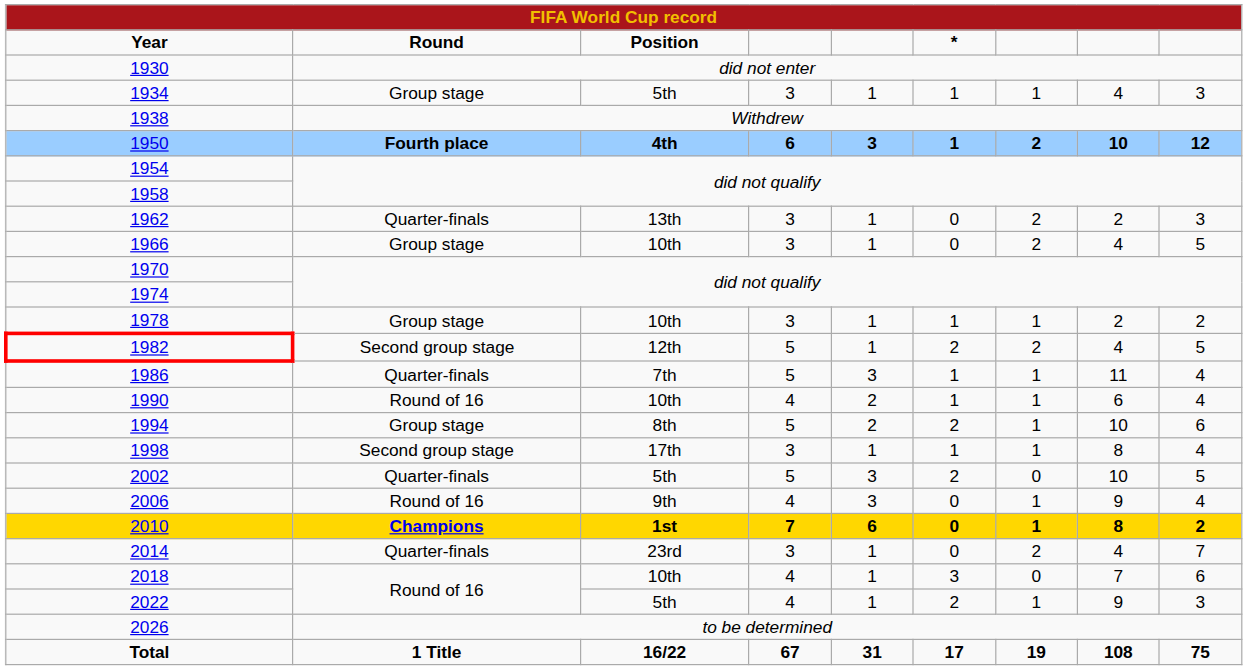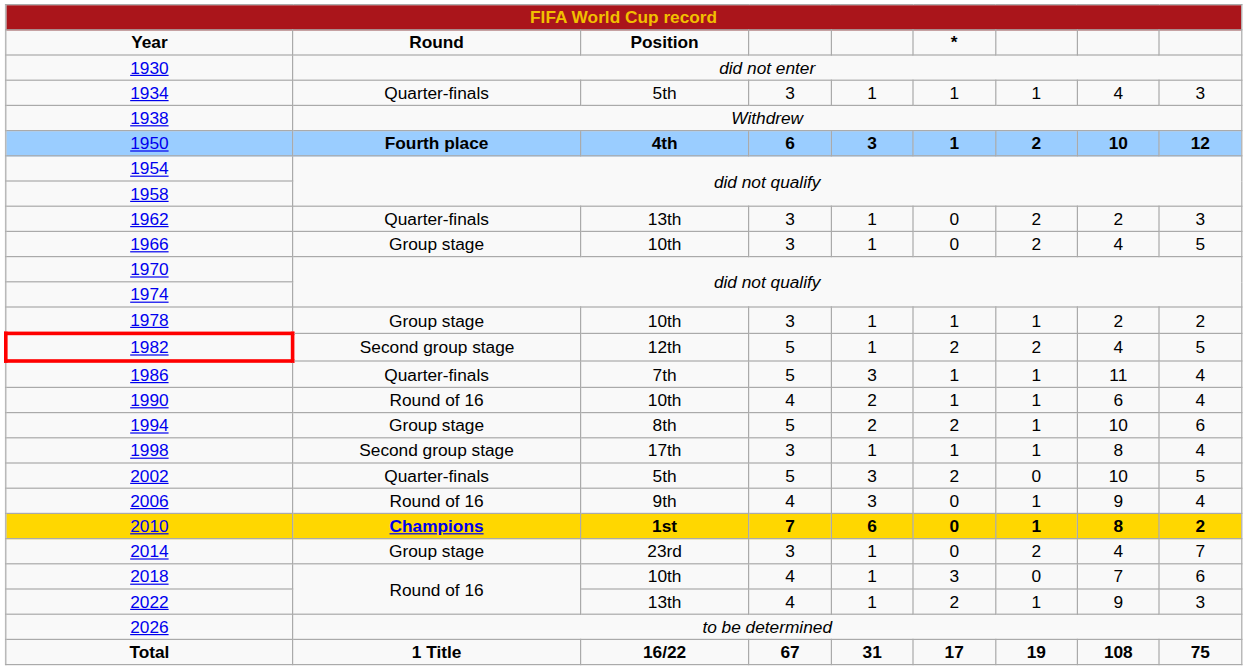 <table border="1" cellpadding="2" cellspacing="0" style="width:52%; background:#f9f9f9; border:1px #aaa solid; border-collapse:collapse; font-size:90%; text-align:center;">
 <tr style="background:#aa151b; color:#f1bf00;">
 <th colspan=9>FIFA World Cup record</th>
 </tr>
 <tr>
 <th width=100>Year</th>
 <th width=100>Round</th>
 <th width=25>Position</th>
 <th width=25></th>
 <th width=25></th>
 <th width=25>*</th>
 <th width=25></th>
 <th width=25></th>
 <th width=25></th>
 </tr>
 <tr>
 <td> <a href='#'>1930</a></td>
 <td colspan="8"><em>did not enter</em></td>
 </tr>
 <tr>
 <td> <a href='#'>1934</a></td>
-<td>Group stage</td>
+<td>Quarter-finals</td>
 <td>5th</td>
 <td>3</td>
 <td>1</td>
 <td>1</td>
 <td>1</td>
 <td>4</td>
 <td>3</td>
 </tr>
 <tr>
 <td> <a href='#'>1938</a></td>
 <td colspan="8"><em>Withdrew</em></td>
 </tr>
 <tr style="background:#9acdff;">
 <td> <a href='#'>1950</a></td>
 <td><strong>Fourth place</strong></td>
 <td><strong>4th</strong></td>
 <td><strong>6</strong></td>
 <td><strong>3</strong></td>
 <td><strong>1</strong></td>
 <td><strong>2</strong></td>
 <td><strong>10</strong></td>
 <td><strong>12</strong></td>
 </tr>
 <tr>
 <td> <a href='#'>1954</a></td>
 <td rowspan=2 colspan=8><em>did not qualify</em></td>
 </tr>
 <tr>
 <td> <a href='#'>1958</a></td>
 </tr>
 <tr>
 <td> <a href='#'>1962</a></td>
 <td>Quarter-finals</td>
 <td>13th</td>
 <td>3</td>
 <td>1</td>
 <td>0</td>
 <td>2</td>
 <td>2</td>
 <td>3</td>
 </tr>
 <tr>
 <td> <a href='#'>1966</a></td>
 <td>Group stage</td>
 <td>10th</td>
 <td>3</td>
 <td>1</td>
 <td>0</td>
 <td>2</td>
 <td>4</td>
 <td>5</td>
 </tr>
 <tr>
 <td> <a href='#'>1970</a></td>
 <td rowspan=2 colspan=8><em>did not qualify</em></td>
 </tr>
 <tr>
 <td> <a href='#'>1974</a></td>
 </tr>
 <tr>
 <td> <a href='#'>1978</a></td>
 <td>Group stage</td>
 <td>10th</td>
 <td>3</td>
 <td>1</td>
 <td>1</td>
 <td>1</td>
 <td>2</td>
 <td>2</td>
 </tr>
 <tr>
 <td style="border: 3px solid red"> <a href='#'>1982</a></td>
 <td>Second group stage</td>
 <td>12th</td>
 <td>5</td>
 <td>1</td>
 <td>2</td>
 <td>2</td>
 <td>4</td>
 <td>5</td>
 </tr>
 <tr>
 <td> <a href='#'>1986</a></td>
 <td>Quarter-finals</td>
 <td>7th</td>
 <td>5</td>
 <td>3</td>
 <td>1</td>
 <td>1</td>
 <td>11</td>
 <td>4</td>
 </tr>
 <tr>
 <td> <a href='#'>1990</a></td>
 <td>Round of 16</td>
 <td>10th</td>
 <td>4</td>
 <td>2</td>
 <td>1</td>
 <td>1</td>
 <td>6</td>
 <td>4</td>
 </tr>
 <tr>
 <td> <a href='#'>1994</a></td>
 <td>Group stage</td>
 <td>8th</td>
 <td>5</td>
 <td>2</td>
 <td>2</td>
 <td>1</td>
 <td>10</td>
 <td>6</td>
 </tr>
 <tr>
 <td> <a href='#'>1998</a></td>
 <td>Second group stage</td>
 <td>17th</td>
 <td>3</td>
 <td>1</td>
 <td>1</td>
 <td>1</td>
 <td>8</td>
 <td>4</td>
 </tr>
 <tr>
 <td>  <a href='#'>2002</a></td>
 <td>Quarter-finals</td>
 <td>5th</td>
 <td>5</td>
 <td>3</td>
 <td>2</td>
 <td>0</td>
 <td>10</td>
 <td>5</td>
 </tr>
 <tr>
 <td> <a href='#'>2006</a></td>
 <td>Round of 16</td>
 <td>9th</td>
 <td>4</td>
 <td>3</td>
 <td>0</td>
 <td>1</td>
 <td>9</td>
 <td>4</td>
 </tr>
 <tr style="background:gold;">
 <td> <a href='#'>2010</a></td>
 <td><strong><a href='#'>Champions</a></strong></td>
 <td><strong>1st</strong></td>
 <td><strong>7</strong></td>
 <td><strong>6</strong></td>
 <td><strong>0</strong></td>
 <td><strong>1</strong></td>
 <td><strong>8</strong></td>
 <td><strong>2</strong></td>
 </tr>
 <tr>
 <td> <a href='#'>2014</a></td>
-<td>Quarter-finals</td>
+<td>Group stage</td>
 <td>23rd</td>
 <td>3</td>
 <td>1</td>
 <td>0</td>
 <td>2</td>
 <td>4</td>
 <td>7</td>
 </tr>
 <tr>
 <td> <a href='#'>2018</a></td>
 <td rowspan=2>Round of 16</td>
 <td>10th</td>
 <td>4</td>
 <td>1</td>
 <td>3</td>
 <td>0</td>
 <td>7</td>
 <td>6</td>
 </tr>
 <tr>
 <td> <a href='#'>2022</a></td>
-<td>5th</td>
+<td>13th</td>
 <td>4</td>
 <td>1</td>
 <td>2</td>
 <td>1</td>
 <td>9</td>
 <td>3</td>
 </tr>
 <tr>
 <td>   <a href='#'>2026</a></td>
 <td rowspan=1 colspan=8><em>to be determined</em></td>
 </tr>
 <tr>
 <td><strong>Total</strong></td>
 <td><strong>1 Title</strong></td>
 <td><strong>16/22</strong></td>
 <td><strong>67</strong></td>
 <td><strong>31</strong></td>
 <td><strong>17</strong></td>
 <td><strong>19</strong></td>
 <td><strong>108</strong></td>
 <td><strong>75</strong></td>
 </tr>
 </table>
